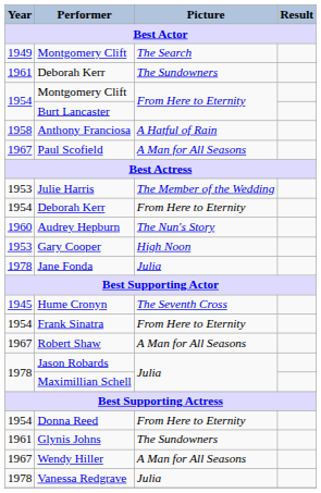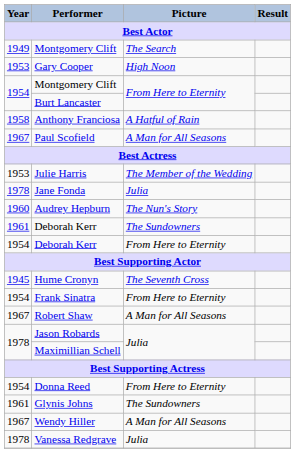 <table class="wikitable">
 <tr>
 <th style="background-color:#b0c4de;">Year</th>
 <th style="background-color:#b0c4de;">Performer</th>
 <th style="background-color:#b0c4de;">Picture</th>
 <th style="background-color:#b0c4de;">Result</th>
 </tr>
 <tr>
 <th colspan="4" style="background-color:#dedafe;"><a href='#'>Best Actor</a></th>
 </tr>
 <tr>
 <td><a href='#'>1949</a></td>
 <td><a href='#'>Montgomery Clift</a></td>
 <td><em><a href='#'>The Search</a></em></td>
 <td></td>
 </tr>
 <tr>
-<td><a href='#'>1961</a></td>
-<td>Deborah Kerr</td>
-<td><em><a href='#'>The Sundowners</a></em></td>
+<td><a href='#'>1953</a></td>
+<td><a href='#'>Gary Cooper</a></td>
+<td><em><a href='#'>High Noon</a></em></td>
 <td></td>
 </tr>
 <tr>
 <td rowspan="2"><a href='#'>1954</a></td>
 <td>Montgomery Clift</td>
 <td rowspan="2"><em><a href='#'>From Here to Eternity</a></em></td>
 <td></td>
 </tr>
 <tr>
 <td><a href='#'>Burt Lancaster</a></td>
 <td></td>
 </tr>
 <tr>
 <td><a href='#'>1958</a></td>
 <td><a href='#'>Anthony Franciosa</a></td>
 <td><em><a href='#'>A Hatful of Rain</a></em></td>
 <td></td>
 </tr>
 <tr>
 <td><a href='#'>1967</a></td>
 <td><a href='#'>Paul Scofield</a></td>
 <td><em><a href='#'>A Man for All Seasons</a></em></td>
 <td></td>
 </tr>
 <tr>
 <th colspan="4" style="background-color:#dedafe"><a href='#'>Best Actress</a></th>
 </tr>
 <tr>
 <td>1953</td>
 <td><a href='#'>Julie Harris</a></td>
 <td><em><a href='#'>The Member of the Wedding</a></em></td>
 <td></td>
 </tr>
 <tr>
-<td>1954</td>
-<td><a href='#'>Deborah Kerr</a></td>
-<td><em>From Here to Eternity</em></td>
+<td><a href='#'>1978</a></td>
+<td><a href='#'>Jane Fonda</a></td>
+<td><em><a href='#'>Julia</a></em></td>
 <td></td>
 </tr>
 <tr>
 <td><a href='#'>1960</a></td>
 <td><a href='#'>Audrey Hepburn</a></td>
 <td><em><a href='#'>The Nun's Story</a></em></td>
 <td></td>
 </tr>
 <tr>
-<td><a href='#'>1953</a></td>
-<td><a href='#'>Gary Cooper</a></td>
-<td><em><a href='#'>High Noon</a></em></td>
+<td><a href='#'>1961</a></td>
+<td>Deborah Kerr</td>
+<td><em><a href='#'>The Sundowners</a></em></td>
 <td></td>
 </tr>
 <tr>
-<td><a href='#'>1978</a></td>
-<td><a href='#'>Jane Fonda</a></td>
-<td><em><a href='#'>Julia</a></em></td>
+<td>1954</td>
+<td><a href='#'>Deborah Kerr</a></td>
+<td><em>From Here to Eternity</em></td>
 <td></td>
 </tr>
 <tr>
 <th colspan="4" style="background-color:#dedafe;"><a href='#'>Best Supporting Actor</a></th>
 </tr>
 <tr>
 <td><a href='#'>1945</a></td>
 <td><a href='#'>Hume Cronyn</a></td>
 <td><em><a href='#'>The Seventh Cross</a></em></td>
 <td></td>
 </tr>
 <tr>
 <td>1954</td>
 <td><a href='#'>Frank Sinatra</a></td>
 <td><em>From Here to Eternity</em></td>
 <td></td>
 </tr>
 <tr>
 <td>1967</td>
 <td><a href='#'>Robert Shaw</a></td>
 <td><em>A Man for All Seasons</em></td>
 <td></td>
 </tr>
 <tr>
 <td rowspan="2">1978</td>
 <td><a href='#'>Jason Robards</a></td>
 <td rowspan="2"><em>Julia</em></td>
 <td></td>
 </tr>
 <tr>
 <td><a href='#'>Maximillian Schell</a></td>
 <td></td>
 </tr>
 <tr>
 <th colspan="4" style="background-color:#dedafe;"><a href='#'>Best Supporting Actress</a></th>
 </tr>
 <tr>
 <td>1954</td>
 <td><a href='#'>Donna Reed</a></td>
 <td><em>From Here to Eternity</em></td>
 <td></td>
 </tr>
 <tr>
 <td>1961</td>
 <td><a href='#'>Glynis Johns</a></td>
 <td><em>The Sundowners</em></td>
 <td></td>
 </tr>
 <tr>
 <td>1967</td>
 <td><a href='#'>Wendy Hiller</a></td>
 <td><em>A Man for All Seasons</em></td>
 <td></td>
 </tr>
 <tr>
 <td>1978</td>
 <td><a href='#'>Vanessa Redgrave</a></td>
 <td><em>Julia</em></td>
 <td></td>
 </tr>
 <tr>
 </tr>
 </table>
